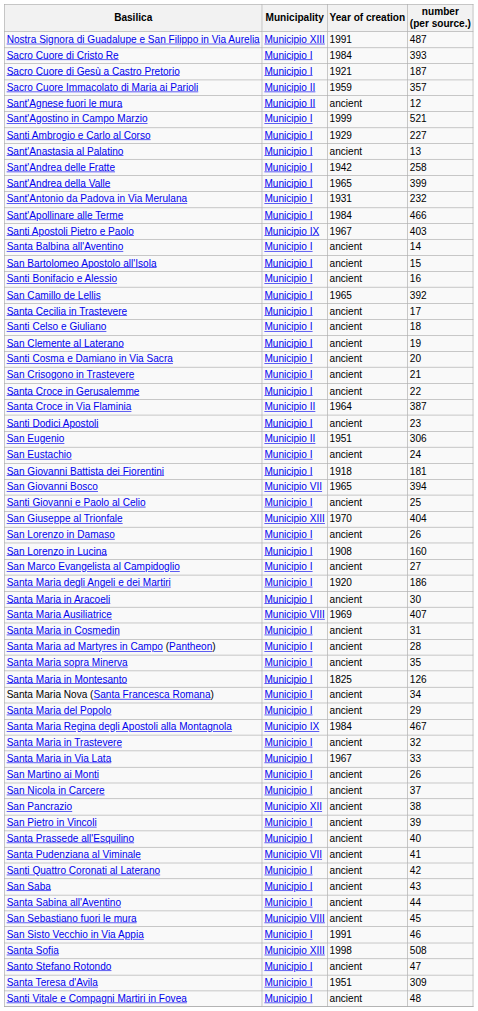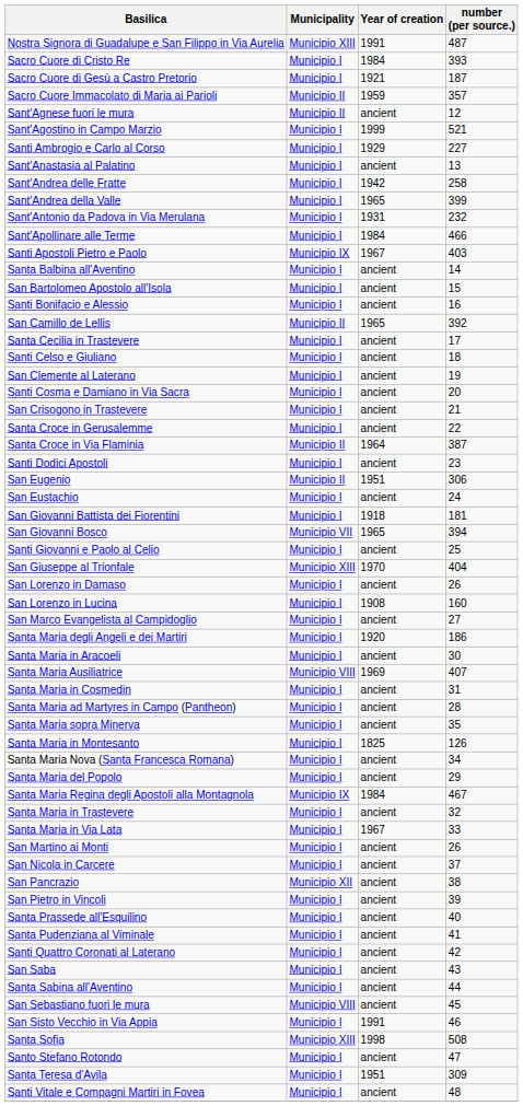 <table class="wikitable sortable" style="text-align:left">
 <tr>
 <th !class="unsortable">Basilica</th>
 <th>Municipality</th>
 <th>Year of creation</th>
 <th>number<br>(per source.)</th>
 </tr>
 <tr>
 <td><a href='#'>Nostra Signora di Guadalupe e San Filippo in Via Aurelia</a></td>
 <td><a href='#'>Municipio XIII</a></td>
 <td>1991</td>
 <td>487</td>
 </tr>
 <tr>
 <td><a href='#'>Sacro Cuore di Cristo Re</a></td>
 <td><a href='#'>Municipio I</a></td>
 <td>1984</td>
 <td>393</td>
 </tr>
 <tr>
 <td><a href='#'>Sacro Cuore di Gesù a Castro Pretorio</a></td>
 <td><a href='#'>Municipio I</a></td>
 <td>1921</td>
 <td>187</td>
 </tr>
 <tr>
 <td><a href='#'>Sacro Cuore Immacolato di Maria ai Parioli</a></td>
 <td><a href='#'>Municipio II</a></td>
 <td>1959</td>
 <td>357</td>
 </tr>
 <tr>
 <td><a href='#'>Sant'Agnese fuori le mura</a></td>
 <td><a href='#'>Municipio II</a></td>
 <td>ancient</td>
 <td>12</td>
 </tr>
 <tr>
 <td><a href='#'>Sant'Agostino in Campo Marzio</a></td>
 <td><a href='#'>Municipio I</a></td>
 <td>1999</td>
 <td>521</td>
 </tr>
 <tr>
 <td><a href='#'>Santi Ambrogio e Carlo al Corso</a></td>
 <td><a href='#'>Municipio I</a></td>
 <td>1929</td>
 <td>227</td>
 </tr>
 <tr>
 <td><a href='#'>Sant'Anastasia al Palatino</a></td>
 <td><a href='#'>Municipio I</a></td>
 <td>ancient</td>
 <td>13</td>
 </tr>
 <tr>
 <td><a href='#'>Sant'Andrea delle Fratte</a></td>
 <td><a href='#'>Municipio I</a></td>
 <td>1942</td>
 <td>258</td>
 </tr>
 <tr>
 <td><a href='#'>Sant'Andrea della Valle</a></td>
 <td><a href='#'>Municipio I</a></td>
 <td>1965</td>
 <td>399</td>
 </tr>
 <tr>
 <td><a href='#'>Sant'Antonio da Padova in Via Merulana</a></td>
 <td><a href='#'>Municipio I</a></td>
 <td>1931</td>
 <td>232</td>
 </tr>
 <tr>
 <td><a href='#'>Sant'Apollinare alle Terme</a></td>
 <td><a href='#'>Municipio I</a></td>
 <td>1984</td>
 <td>466</td>
 </tr>
 <tr>
 <td><a href='#'>Santi Apostoli Pietro e Paolo</a></td>
 <td><a href='#'>Municipio IX</a></td>
 <td>1967</td>
 <td>403</td>
 </tr>
 <tr>
 <td><a href='#'>Santa Balbina all'Aventino</a></td>
 <td><a href='#'>Municipio I</a></td>
 <td>ancient</td>
 <td>14</td>
 </tr>
 <tr>
 <td><a href='#'>San Bartolomeo Apostolo all'Isola</a></td>
 <td><a href='#'>Municipio I</a></td>
 <td>ancient</td>
 <td>15</td>
 </tr>
 <tr>
 <td><a href='#'>Santi Bonifacio e Alessio</a></td>
 <td><a href='#'>Municipio I</a></td>
 <td>ancient</td>
 <td>16</td>
 </tr>
 <tr>
 <td><a href='#'>San Camillo de Lellis</a></td>
-<td><a href='#'>Municipio I</a></td>
+<td><a href='#'>Municipio II</a></td>
 <td>1965</td>
 <td>392</td>
 </tr>
 <tr>
 <td><a href='#'>Santa Cecilia in Trastevere</a></td>
 <td><a href='#'>Municipio I</a></td>
 <td>ancient</td>
 <td>17</td>
 </tr>
 <tr>
 <td><a href='#'>Santi Celso e Giuliano</a></td>
 <td><a href='#'>Municipio I</a></td>
 <td>ancient</td>
 <td>18</td>
 </tr>
 <tr>
 <td><a href='#'>San Clemente al Laterano</a></td>
 <td><a href='#'>Municipio I</a></td>
 <td>ancient</td>
 <td>19</td>
 </tr>
 <tr>
 <td><a href='#'>Santi Cosma e Damiano in Via Sacra</a></td>
 <td><a href='#'>Municipio I</a></td>
 <td>ancient</td>
 <td>20</td>
 </tr>
 <tr>
 <td><a href='#'>San Crisogono in Trastevere</a></td>
 <td><a href='#'>Municipio I</a></td>
 <td>ancient</td>
 <td>21</td>
 </tr>
 <tr>
 <td><a href='#'>Santa Croce in Gerusalemme</a></td>
 <td><a href='#'>Municipio I</a></td>
 <td>ancient</td>
 <td>22</td>
 </tr>
 <tr>
 <td><a href='#'>Santa Croce in Via Flaminia</a></td>
 <td><a href='#'>Municipio II</a></td>
 <td>1964</td>
 <td>387</td>
 </tr>
 <tr>
 <td><a href='#'>Santi Dodici Apostoli</a></td>
 <td><a href='#'>Municipio I</a></td>
 <td>ancient</td>
 <td>23</td>
 </tr>
 <tr>
 <td><a href='#'>San Eugenio</a></td>
 <td><a href='#'>Municipio II</a></td>
 <td>1951</td>
 <td>306</td>
 </tr>
 <tr>
 <td><a href='#'>San Eustachio</a></td>
 <td><a href='#'>Municipio I</a></td>
 <td>ancient</td>
 <td>24</td>
 </tr>
 <tr>
 <td><a href='#'>San Giovanni Battista dei Fiorentini</a></td>
 <td><a href='#'>Municipio I</a></td>
 <td>1918</td>
 <td>181</td>
 </tr>
 <tr>
 <td><a href='#'>San Giovanni Bosco</a></td>
 <td><a href='#'>Municipio VII</a></td>
 <td>1965</td>
 <td>394</td>
 </tr>
 <tr>
 <td><a href='#'>Santi Giovanni e Paolo al Celio</a></td>
 <td><a href='#'>Municipio I</a></td>
 <td>ancient</td>
 <td>25</td>
 </tr>
 <tr>
 <td><a href='#'>San Giuseppe al Trionfale</a></td>
 <td><a href='#'>Municipio XIII</a></td>
 <td>1970</td>
 <td>404</td>
 </tr>
 <tr>
 <td><a href='#'>San Lorenzo in Damaso</a></td>
 <td><a href='#'>Municipio I</a></td>
 <td>ancient</td>
 <td>26</td>
 </tr>
 <tr>
 <td><a href='#'>San Lorenzo in Lucina</a></td>
 <td><a href='#'>Municipio I</a></td>
 <td>1908</td>
 <td>160</td>
 </tr>
 <tr>
 <td><a href='#'>San Marco Evangelista al Campidoglio</a></td>
 <td><a href='#'>Municipio I</a></td>
 <td>ancient</td>
 <td>27</td>
 </tr>
 <tr>
 <td><a href='#'>Santa Maria degli Angeli e dei Martiri</a></td>
 <td><a href='#'>Municipio I</a></td>
 <td>1920</td>
 <td>186</td>
 </tr>
 <tr>
 <td><a href='#'>Santa Maria in Aracoeli</a></td>
 <td><a href='#'>Municipio I</a></td>
 <td>ancient</td>
 <td>30</td>
 </tr>
 <tr>
 <td><a href='#'>Santa Maria Ausiliatrice</a></td>
 <td><a href='#'>Municipio VIII</a></td>
 <td>1969</td>
 <td>407</td>
 </tr>
 <tr>
 <td><a href='#'>Santa Maria in Cosmedin</a></td>
 <td><a href='#'>Municipio I</a></td>
 <td>ancient</td>
 <td>31</td>
 </tr>
 <tr>
 <td><a href='#'>Santa Maria ad Martyres in Campo</a> (<a href='#'>Pantheon</a>)</td>
 <td><a href='#'>Municipio I</a></td>
 <td>ancient</td>
 <td>28</td>
 </tr>
 <tr>
 <td><a href='#'>Santa Maria sopra Minerva</a></td>
 <td><a href='#'>Municipio I</a></td>
 <td>ancient</td>
 <td>35</td>
 </tr>
 <tr>
 <td><a href='#'>Santa Maria in Montesanto</a></td>
 <td><a href='#'>Municipio I</a></td>
 <td>1825</td>
 <td>126</td>
 </tr>
 <tr>
 <td>Santa Maria Nova (<a href='#'>Santa Francesca Romana</a>)</td>
 <td><a href='#'>Municipio I</a></td>
 <td>ancient</td>
 <td>34</td>
 </tr>
 <tr>
 <td><a href='#'>Santa Maria del Popolo</a></td>
 <td><a href='#'>Municipio I</a></td>
 <td>ancient</td>
 <td>29</td>
 </tr>
 <tr>
 <td><a href='#'>Santa Maria Regina degli Apostoli alla Montagnola</a></td>
 <td><a href='#'>Municipio IX</a></td>
 <td>1984</td>
 <td>467</td>
 </tr>
 <tr>
 <td><a href='#'>Santa Maria in Trastevere</a></td>
 <td><a href='#'>Municipio I</a></td>
 <td>ancient</td>
 <td>32</td>
 </tr>
 <tr>
 <td><a href='#'>Santa Maria in Via Lata</a></td>
 <td><a href='#'>Municipio I</a></td>
 <td>1967</td>
 <td>33</td>
 </tr>
 <tr>
 <td><a href='#'>San Martino ai Monti</a></td>
 <td><a href='#'>Municipio I</a></td>
 <td>ancient</td>
 <td>26</td>
 </tr>
 <tr>
 <td><a href='#'>San Nicola in Carcere</a></td>
 <td><a href='#'>Municipio I</a></td>
 <td>ancient</td>
 <td>37</td>
 </tr>
 <tr>
 <td><a href='#'>San Pancrazio</a></td>
 <td><a href='#'>Municipio XII</a></td>
 <td>ancient</td>
 <td>38</td>
 </tr>
 <tr>
 <td><a href='#'>San Pietro in Vincoli</a></td>
 <td><a href='#'>Municipio I</a></td>
 <td>ancient</td>
 <td>39</td>
 </tr>
 <tr>
 <td><a href='#'>Santa Prassede all'Esquilino</a></td>
 <td><a href='#'>Municipio I</a></td>
 <td>ancient</td>
 <td>40</td>
 </tr>
 <tr>
 <td><a href='#'>Santa Pudenziana al Viminale</a></td>
-<td><a href='#'>Municipio VII</a></td>
+<td><a href='#'>Municipio I</a></td>
 <td>ancient</td>
 <td>41</td>
 </tr>
 <tr>
 <td><a href='#'>Santi Quattro Coronati al Laterano</a></td>
 <td><a href='#'>Municipio I</a></td>
 <td>ancient</td>
 <td>42</td>
 </tr>
 <tr>
 <td><a href='#'>San Saba</a></td>
 <td><a href='#'>Municipio I</a></td>
 <td>ancient</td>
 <td>43</td>
 </tr>
 <tr>
 <td><a href='#'>Santa Sabina all'Aventino</a></td>
 <td><a href='#'>Municipio I</a></td>
 <td>ancient</td>
 <td>44</td>
 </tr>
 <tr>
 <td><a href='#'>San Sebastiano fuori le mura</a></td>
 <td><a href='#'>Municipio VIII</a></td>
 <td>ancient</td>
 <td>45</td>
 </tr>
 <tr>
 <td><a href='#'>San Sisto Vecchio in Via Appia</a></td>
 <td><a href='#'>Municipio I</a></td>
 <td>1991</td>
 <td>46</td>
 </tr>
 <tr>
 <td><a href='#'>Santa Sofia</a></td>
 <td><a href='#'>Municipio XIII</a></td>
 <td>1998</td>
 <td>508</td>
 </tr>
 <tr>
 <td><a href='#'>Santo Stefano Rotondo</a></td>
 <td><a href='#'>Municipio I</a></td>
 <td>ancient</td>
 <td>47</td>
 </tr>
 <tr>
 <td><a href='#'>Santa Teresa d'Avila</a></td>
 <td><a href='#'>Municipio I</a></td>
 <td>1951</td>
 <td>309</td>
 </tr>
 <tr>
 <td><a href='#'>Santi Vitale e Compagni Martiri in Fovea</a></td>
 <td><a href='#'>Municipio I</a></td>
 <td>ancient</td>
 <td>48</td>
 </tr>
 <tr>
 </tr>
 </table>
